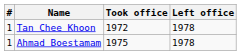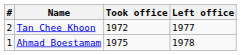 <table class="wikitable">
 <tr>
 <th>#</th>
 <th>Name</th>
 <th>Took office</th>
 <th>Left office</th>
 </tr>
 <tr>
-<td>1</td>
+<td>2</td>
 <td><a href='#'>Tan Chee Khoon</a></td>
 <td>1972</td>
-<td>1978</td>
+<td>1977</td>
 </tr>
 <tr>
 <td>1</td>
 <td><a href='#'>Ahmad Boestamam</a></td>
 <td>1975</td>
 <td>1978</td>
 </tr>
 </table>
